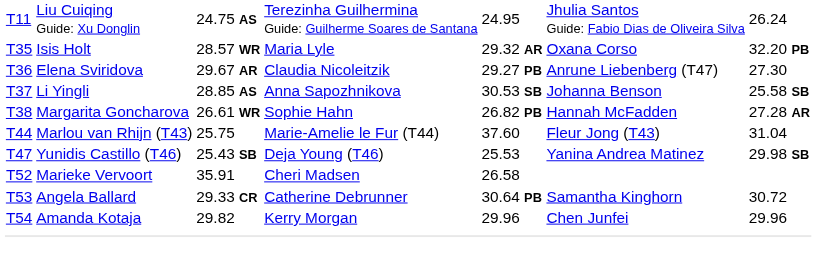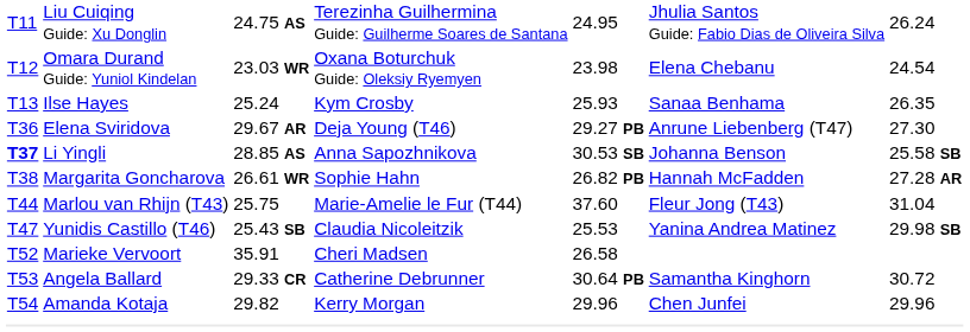 <table>
 <tr>
 <td><a href='#'>T11</a></td>
 <td><a href='#'>Liu Cuiqing</a><br><small>Guide: <a href='#'>Xu Donglin</a></small><br></td>
 <td>24.75 <small><strong>AS</strong></small></td>
 <td><a href='#'>Terezinha Guilhermina</a><br><small>Guide: <a href='#'>Guilherme Soares de Santana</a></small><br></td>
 <td>24.95</td>
 <td><a href='#'>Jhulia Santos</a><br><small>Guide: <a href='#'>Fabio Dias de Oliveira Silva</a></small><br></td>
 <td>26.24</td>
 </tr>
 <tr>
-<td><a href='#'>T35</a></td>
-<td><a href='#'>Isis Holt</a><br></td>
-<td>28.57 <small><strong>WR</strong></small></td>
-<td><a href='#'>Maria Lyle</a><br></td>
-<td>29.32 <small><strong>AR</strong></small></td>
-<td><a href='#'>Oxana Corso</a><br></td>
-<td>32.20 <small><strong>PB</strong></small></td>
+<td><a href='#'>T12</a></td>
+<td><a href='#'>Omara Durand</a><br><small>Guide: <a href='#'>Yuniol Kindelan</a></small><br></td>
+<td>23.03 <small><strong>WR</strong></small></td>
+<td><a href='#'>Oxana Boturchuk</a><br><small>Guide: <a href='#'>Oleksiy Ryemyen</a></small><br></td>
+<td>23.98</td>
+<td><a href='#'>Elena Chebanu</a><br></td>
+<td>24.54</td>
+</tr>
+<tr>
+<td><a href='#'>T13</a></td>
+<td><a href='#'>Ilse Hayes</a><br></td>
+<td>25.24</td>
+<td><a href='#'>Kym Crosby</a><br></td>
+<td>25.93</td>
+<td><a href='#'>Sanaa Benhama</a><br></td>
+<td>26.35</td>
 </tr>
 <tr>
 <td><a href='#'>T36</a></td>
 <td><a href='#'>Elena Sviridova</a><br></td>
 <td>29.67 <small><strong>AR</strong></small></td>
-<td><a href='#'>Claudia Nicoleitzik</a><br></td>
+<td><a href='#'>Deja Young</a> (<a href='#'>T46</a>)<br></td>
 <td>29.27 <small><strong>PB</strong></small></td>
 <td><a href='#'>Anrune Liebenberg</a> (T47)<br></td>
 <td>27.30</td>
 </tr>
 <tr>
-<td><a href='#'>T37</a></td>
+<td><strong><a href='#'>T37</a></strong></td>
 <td><a href='#'>Li Yingli</a><br></td>
 <td>28.85 <small><strong>AS</strong></small></td>
 <td><a href='#'>Anna Sapozhnikova</a><br></td>
 <td>30.53 <small><strong>SB</strong></small></td>
 <td><a href='#'>Johanna Benson</a><br></td>
 <td>25.58 <small><strong>SB</strong></small></td>
 </tr>
 <tr>
 <td><a href='#'>T38</a></td>
 <td><a href='#'>Margarita Goncharova</a><br></td>
 <td>26.61 <small><strong>WR</strong></small></td>
 <td><a href='#'>Sophie Hahn</a><br></td>
 <td>26.82 <small><strong>PB</strong></small></td>
 <td><a href='#'>Hannah McFadden</a><br></td>
 <td>27.28 <small><strong>AR</strong></small></td>
 </tr>
 <tr>
 <td><a href='#'>T44</a></td>
 <td><a href='#'>Marlou van Rhijn</a> (<a href='#'>T43</a>)<br></td>
 <td>25.75</td>
 <td><a href='#'>Marie-Amelie le Fur</a> (T44)<br></td>
 <td>37.60</td>
 <td><a href='#'>Fleur Jong</a> (<a href='#'>T43</a>)<br></td>
 <td>31.04</td>
 </tr>
 <tr>
 <td><a href='#'>T47</a></td>
 <td><a href='#'>Yunidis Castillo</a> (<a href='#'>T46</a>)<br></td>
 <td>25.43 <small><strong>SB</strong></small></td>
-<td><a href='#'>Deja Young</a> (<a href='#'>T46</a>)<br></td>
+<td><a href='#'>Claudia Nicoleitzik</a><br></td>
 <td>25.53</td>
 <td><a href='#'>Yanina Andrea Matinez</a><br></td>
 <td>29.98 <small><strong>SB</strong></small></td>
 </tr>
 <tr>
 <td><a href='#'>T52</a></td>
 <td><a href='#'>Marieke Vervoort</a><br></td>
 <td>35.91</td>
 <td><a href='#'>Cheri Madsen</a><br></td>
 <td>26.58</td>
 <td></td>
 <td></td>
 </tr>
 <tr>
 <td><a href='#'>T53</a></td>
 <td><a href='#'>Angela Ballard</a><br></td>
 <td>29.33 <small><strong>CR</strong></small></td>
 <td><a href='#'>Catherine Debrunner</a><br></td>
 <td>30.64 <small><strong>PB</strong></small></td>
 <td><a href='#'>Samantha Kinghorn</a><br></td>
 <td>30.72</td>
 </tr>
 <tr>
 <td><a href='#'>T54</a></td>
 <td><a href='#'>Amanda Kotaja</a><br></td>
 <td>29.82</td>
 <td><a href='#'>Kerry Morgan</a><br></td>
 <td>29.96</td>
 <td><a href='#'>Chen Junfei</a><br></td>
 <td>29.96</td>
 </tr>
 <tr>
 <td colspan=7></td>
 </tr>
 <tr>
 </tr>
 <tr bgcolor= e8e8e8>
 <td colspan=7></td>
 </tr>
 </table>
